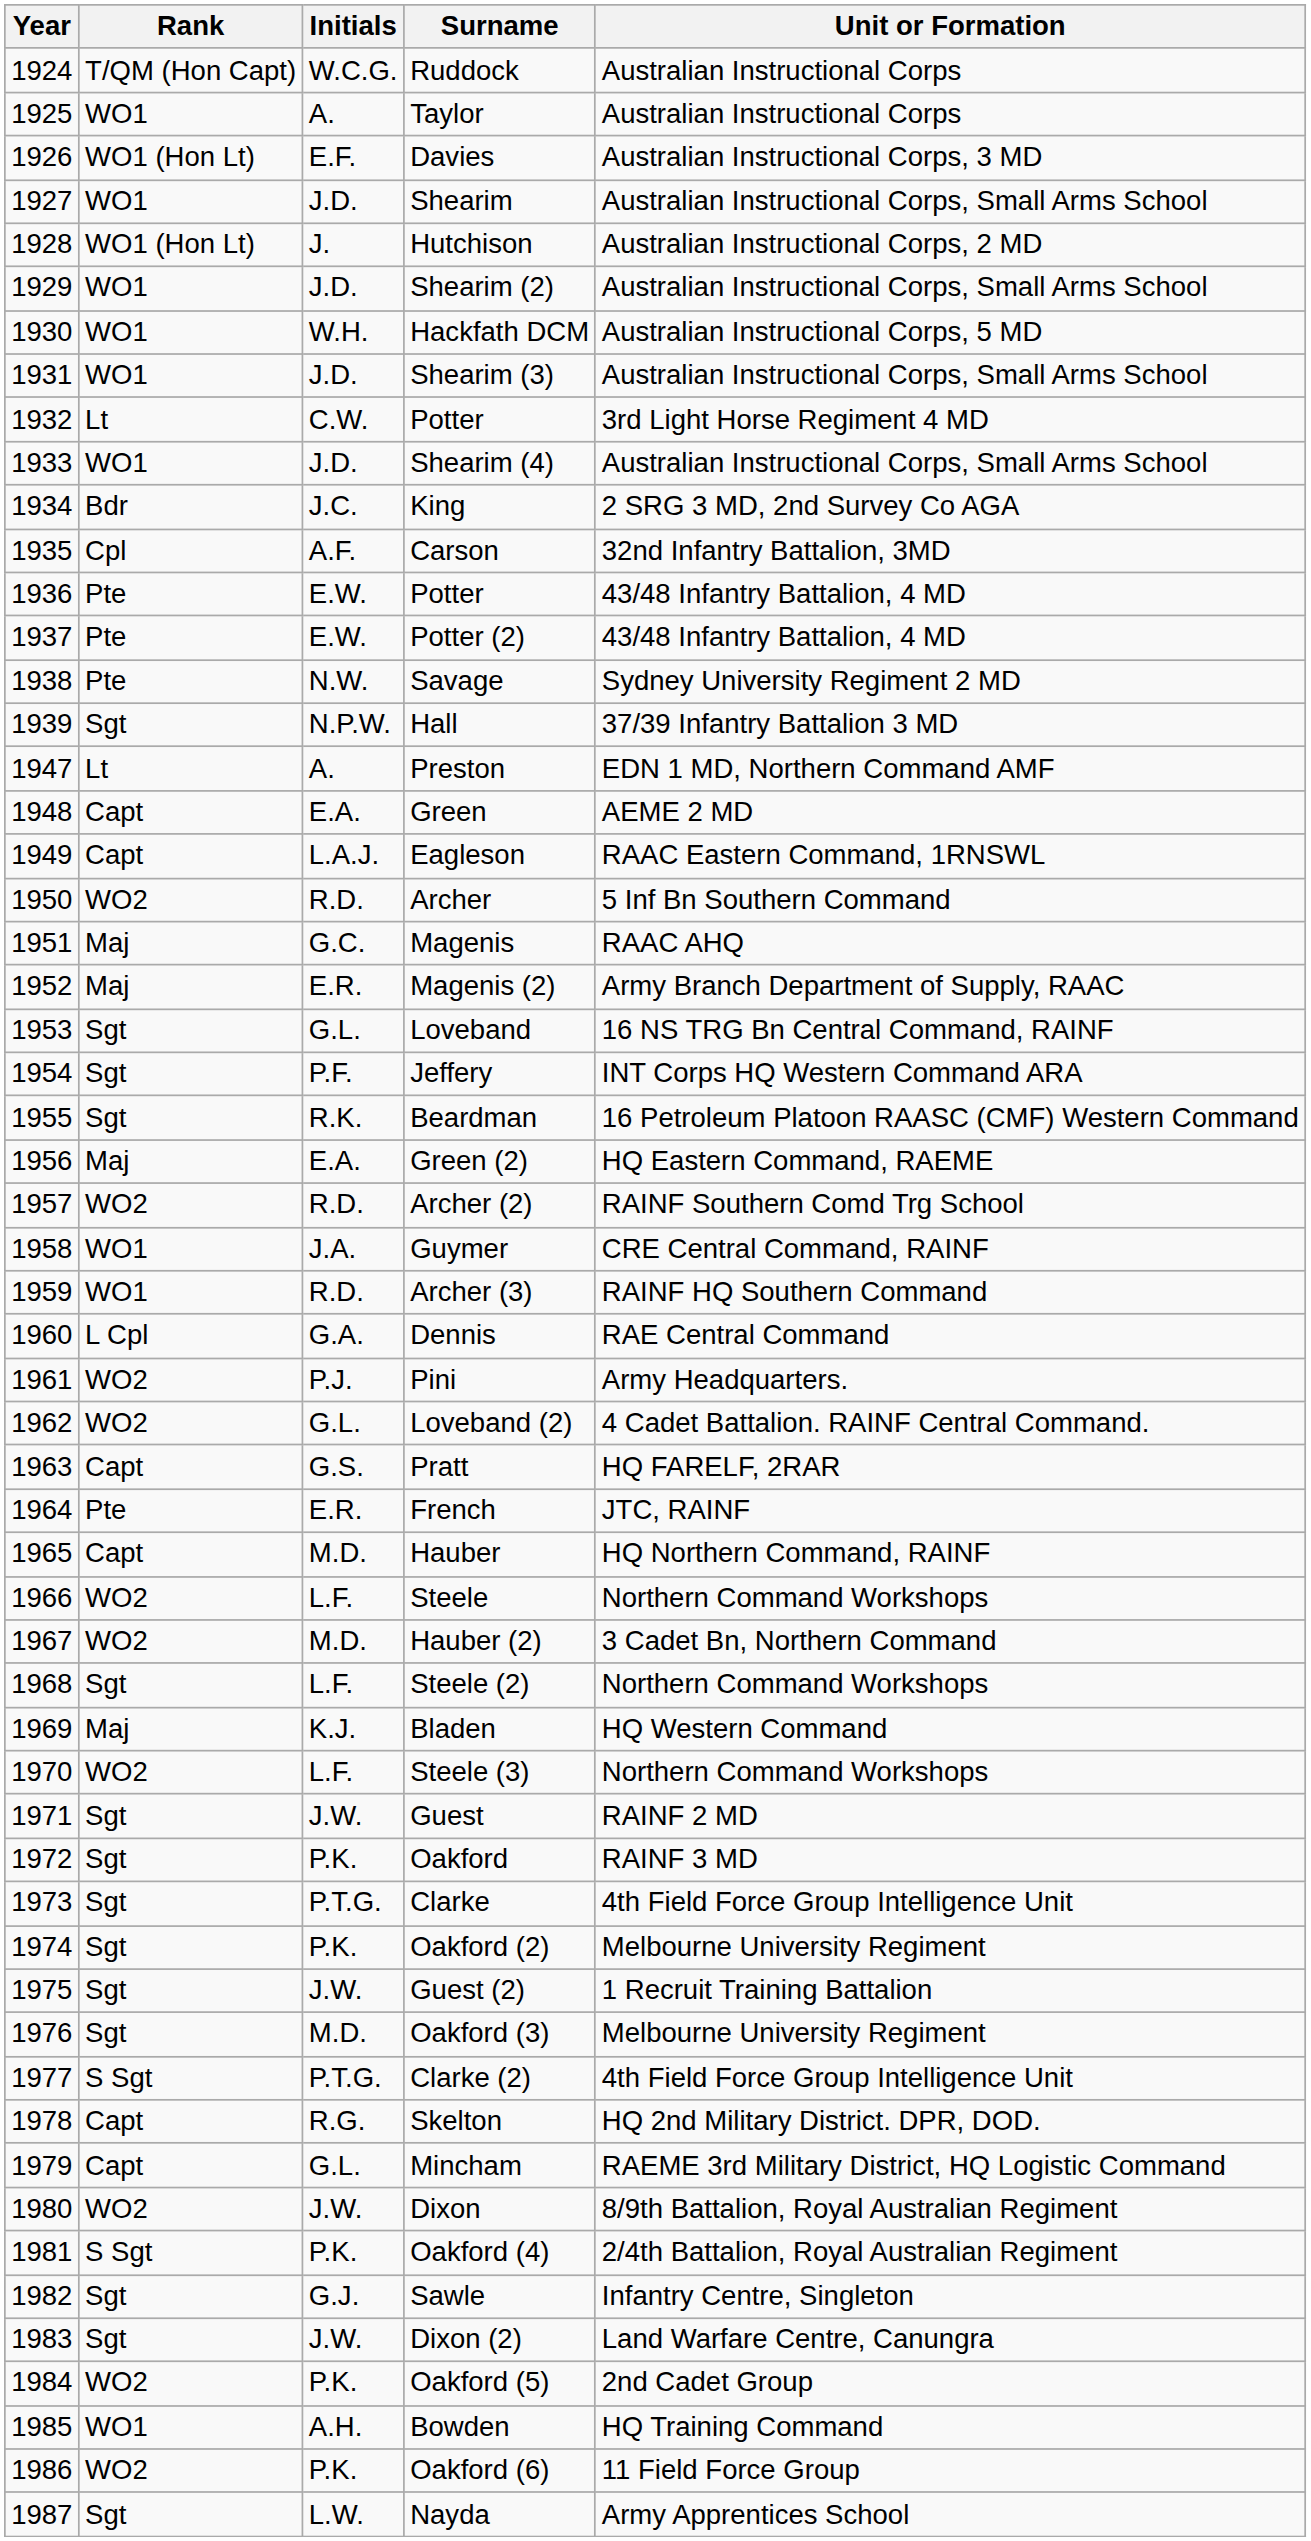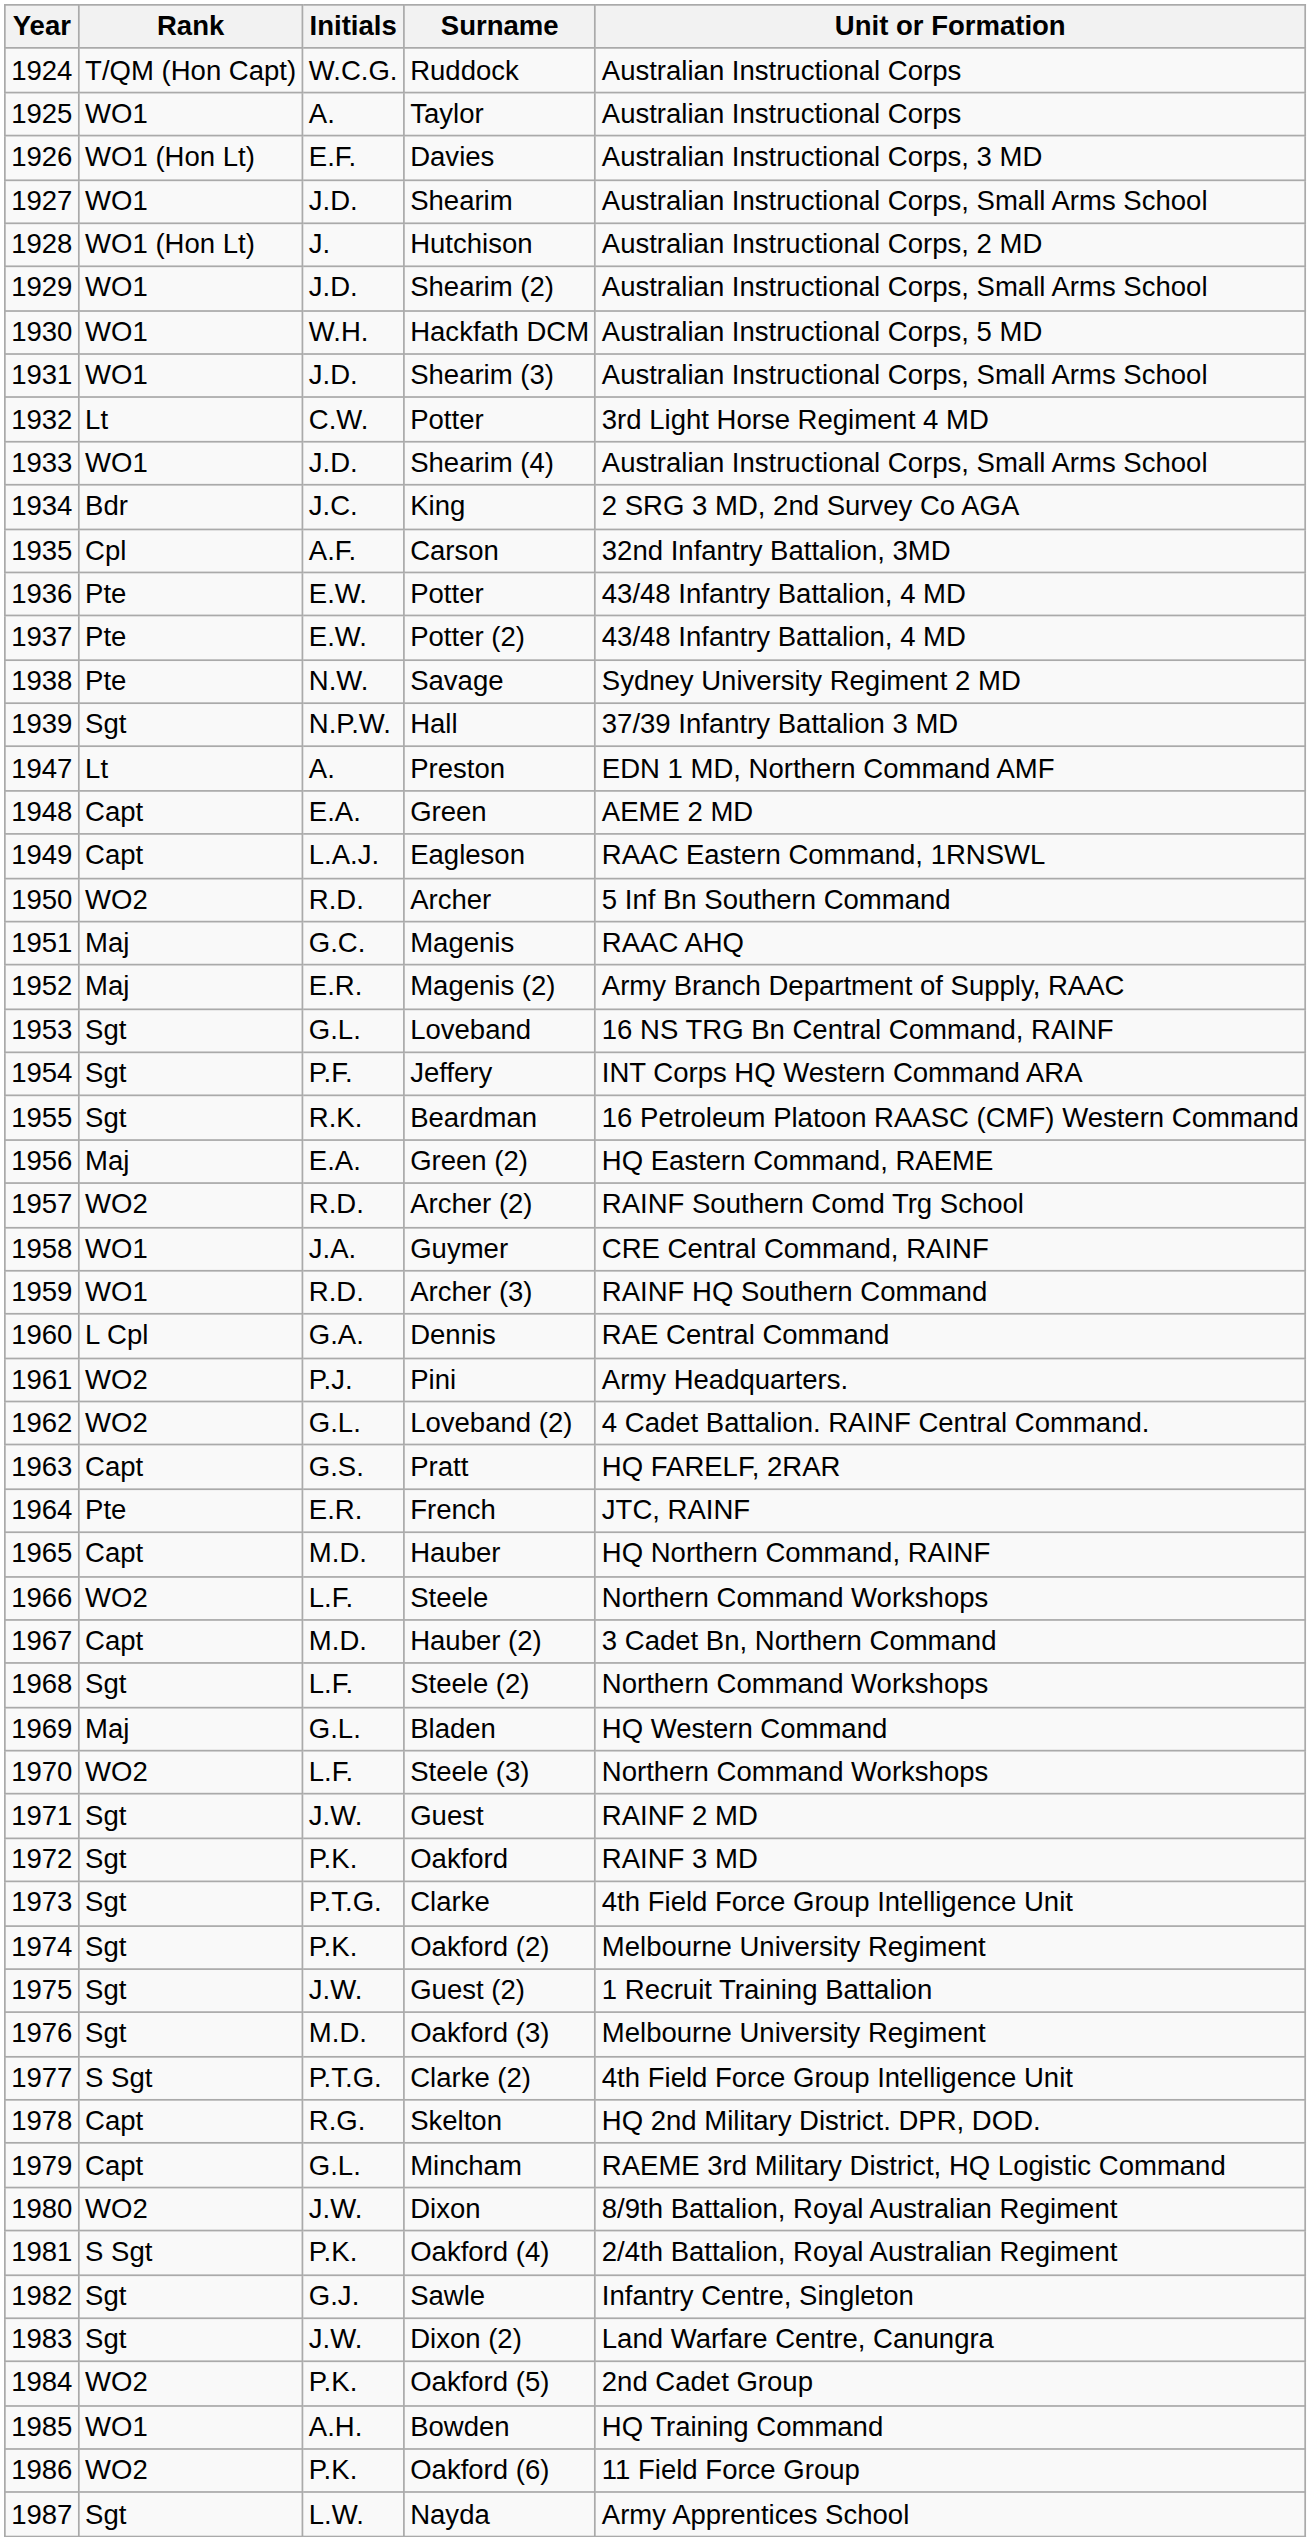 <table class="wikitable sortable collapsible">
 <tr>
 <th scope="row">Year</th>
 <th scope="row">Rank</th>
 <th scope="row">Initials</th>
 <th scope="row">Surname</th>
 <th scope="row">Unit or Formation</th>
 </tr>
 <tr>
 <td>1924</td>
 <td>T/QM (Hon Capt)</td>
 <td>W.C.G.</td>
 <td>Ruddock</td>
 <td>Australian Instructional Corps</td>
 </tr>
 <tr>
 <td>1925</td>
 <td>WO1</td>
 <td>A.</td>
 <td>Taylor</td>
 <td>Australian Instructional Corps</td>
 </tr>
 <tr>
 <td>1926</td>
 <td>WO1 (Hon Lt)</td>
 <td>E.F.</td>
 <td>Davies</td>
 <td>Australian Instructional Corps, 3 MD</td>
 </tr>
 <tr>
 <td>1927</td>
 <td>WO1</td>
 <td>J.D.</td>
 <td>Shearim</td>
 <td>Australian Instructional Corps, Small Arms School</td>
 </tr>
 <tr>
 <td>1928</td>
 <td>WO1 (Hon Lt)</td>
 <td>J.</td>
 <td>Hutchison</td>
 <td>Australian Instructional Corps, 2 MD</td>
 </tr>
 <tr>
 <td>1929</td>
 <td>WO1</td>
 <td>J.D.</td>
 <td>Shearim (2)</td>
 <td>Australian Instructional Corps, Small Arms School</td>
 </tr>
 <tr>
 <td>1930</td>
 <td>WO1</td>
 <td>W.H.</td>
 <td>Hackfath DCM</td>
 <td>Australian Instructional Corps, 5 MD</td>
 </tr>
 <tr>
 <td>1931</td>
 <td>WO1</td>
 <td>J.D.</td>
 <td>Shearim (3)</td>
 <td>Australian Instructional Corps, Small Arms School</td>
 </tr>
 <tr>
 <td>1932</td>
 <td>Lt</td>
 <td>C.W.</td>
 <td>Potter</td>
 <td>3rd Light Horse Regiment 4 MD</td>
 </tr>
 <tr>
 <td>1933</td>
 <td>WO1</td>
 <td>J.D.</td>
 <td>Shearim (4)</td>
 <td>Australian Instructional Corps, Small Arms School</td>
 </tr>
 <tr>
 <td>1934</td>
 <td>Bdr</td>
 <td>J.C.</td>
 <td>King</td>
 <td>2 SRG 3 MD, 2nd Survey Co AGA</td>
 </tr>
 <tr>
 <td>1935</td>
 <td>Cpl</td>
 <td>A.F.</td>
 <td>Carson</td>
 <td>32nd Infantry Battalion, 3MD</td>
 </tr>
 <tr>
 <td>1936</td>
 <td>Pte</td>
 <td>E.W.</td>
 <td>Potter</td>
 <td>43/48 Infantry Battalion, 4 MD</td>
 </tr>
 <tr>
 <td>1937</td>
 <td>Pte</td>
 <td>E.W.</td>
 <td>Potter (2)</td>
 <td>43/48 Infantry Battalion, 4 MD</td>
 </tr>
 <tr>
 <td>1938</td>
 <td>Pte</td>
 <td>N.W.</td>
 <td>Savage</td>
 <td>Sydney University Regiment 2 MD</td>
 </tr>
 <tr>
 <td>1939</td>
 <td>Sgt</td>
 <td>N.P.W.</td>
 <td>Hall</td>
 <td>37/39 Infantry Battalion 3 MD</td>
 </tr>
 <tr>
 <td>1947</td>
 <td>Lt</td>
 <td>A.</td>
 <td>Preston</td>
 <td>EDN 1 MD, Northern Command AMF</td>
 </tr>
 <tr>
 <td>1948</td>
 <td>Capt</td>
 <td>E.A.</td>
 <td>Green</td>
 <td>AEME 2 MD</td>
 </tr>
 <tr>
 <td>1949</td>
 <td>Capt</td>
 <td>L.A.J.</td>
 <td>Eagleson</td>
 <td>RAAC Eastern Command, 1RNSWL</td>
 </tr>
 <tr>
 <td>1950</td>
 <td>WO2</td>
 <td>R.D.</td>
 <td>Archer</td>
 <td>5 Inf Bn Southern Command</td>
 </tr>
 <tr>
 <td>1951</td>
 <td>Maj</td>
 <td>G.C.</td>
 <td>Magenis</td>
 <td>RAAC AHQ</td>
 </tr>
 <tr>
 <td>1952</td>
 <td>Maj</td>
 <td>E.R.</td>
 <td>Magenis (2)</td>
 <td>Army Branch Department of Supply, RAAC</td>
 </tr>
 <tr>
 <td>1953</td>
 <td>Sgt</td>
 <td>G.L.</td>
 <td>Loveband</td>
 <td>16 NS TRG Bn Central Command, RAINF</td>
 </tr>
 <tr>
 <td>1954</td>
 <td>Sgt</td>
 <td>P.F.</td>
 <td>Jeffery</td>
 <td>INT Corps HQ Western Command ARA</td>
 </tr>
 <tr>
 <td>1955</td>
 <td>Sgt</td>
 <td>R.K.</td>
 <td>Beardman</td>
 <td>16 Petroleum Platoon RAASC (CMF) Western Command</td>
 </tr>
 <tr>
 <td>1956</td>
 <td>Maj</td>
 <td>E.A.</td>
 <td>Green (2)</td>
 <td>HQ Eastern Command, RAEME</td>
 </tr>
 <tr>
 <td>1957</td>
 <td>WO2</td>
 <td>R.D.</td>
 <td>Archer (2)</td>
 <td>RAINF Southern Comd Trg School</td>
 </tr>
 <tr>
 <td>1958</td>
 <td>WO1</td>
 <td>J.A.</td>
 <td>Guymer</td>
 <td>CRE Central Command, RAINF</td>
 </tr>
 <tr>
 <td>1959</td>
 <td>WO1</td>
 <td>R.D.</td>
 <td>Archer (3)</td>
 <td>RAINF HQ Southern Command</td>
 </tr>
 <tr>
 <td>1960</td>
 <td>L Cpl</td>
 <td>G.A.</td>
 <td>Dennis</td>
 <td>RAE Central Command</td>
 </tr>
 <tr>
 <td>1961</td>
 <td>WO2</td>
 <td>P.J.</td>
 <td>Pini</td>
 <td>Army Headquarters.</td>
 </tr>
 <tr>
 <td>1962</td>
 <td>WO2</td>
 <td>G.L.</td>
 <td>Loveband (2)</td>
 <td>4 Cadet Battalion. RAINF Central Command.</td>
 </tr>
 <tr>
 <td>1963</td>
 <td>Capt</td>
 <td>G.S.</td>
 <td>Pratt</td>
 <td>HQ FARELF, 2RAR</td>
 </tr>
 <tr>
 <td>1964</td>
 <td>Pte</td>
 <td>E.R.</td>
 <td>French</td>
 <td>JTC, RAINF</td>
 </tr>
 <tr>
 <td>1965</td>
 <td>Capt</td>
 <td>M.D.</td>
 <td>Hauber</td>
 <td>HQ Northern Command, RAINF</td>
 </tr>
 <tr>
 <td>1966</td>
 <td>WO2</td>
 <td>L.F.</td>
 <td>Steele</td>
 <td>Northern Command Workshops</td>
 </tr>
 <tr>
 <td>1967</td>
-<td>WO2</td>
+<td>Capt</td>
 <td>M.D.</td>
 <td>Hauber (2)</td>
 <td>3 Cadet Bn, Northern Command</td>
 </tr>
 <tr>
 <td>1968</td>
 <td>Sgt</td>
 <td>L.F.</td>
 <td>Steele (2)</td>
 <td>Northern Command Workshops</td>
 </tr>
 <tr>
 <td>1969</td>
 <td>Maj</td>
-<td>K.J.</td>
+<td>G.L.</td>
 <td>Bladen</td>
 <td>HQ Western Command</td>
 </tr>
 <tr>
 <td>1970</td>
 <td>WO2</td>
 <td>L.F.</td>
 <td>Steele (3)</td>
 <td>Northern Command Workshops</td>
 </tr>
 <tr>
 <td>1971</td>
 <td>Sgt</td>
 <td>J.W.</td>
 <td>Guest</td>
 <td>RAINF 2 MD</td>
 </tr>
 <tr>
 <td>1972</td>
 <td>Sgt</td>
 <td>P.K.</td>
 <td>Oakford</td>
 <td>RAINF 3 MD</td>
 </tr>
 <tr>
 <td>1973</td>
 <td>Sgt</td>
 <td>P.T.G.</td>
 <td>Clarke</td>
 <td>4th Field Force Group Intelligence Unit</td>
 </tr>
 <tr>
 <td>1974</td>
 <td>Sgt</td>
 <td>P.K.</td>
 <td>Oakford (2)</td>
 <td>Melbourne University Regiment</td>
 </tr>
 <tr>
 <td>1975</td>
 <td>Sgt</td>
 <td>J.W.</td>
 <td>Guest (2)</td>
 <td>1 Recruit Training Battalion</td>
 </tr>
 <tr>
 <td>1976</td>
 <td>Sgt</td>
 <td>M.D.</td>
 <td>Oakford (3)</td>
 <td>Melbourne University Regiment</td>
 </tr>
 <tr>
 <td>1977</td>
 <td>S Sgt</td>
 <td>P.T.G.</td>
 <td>Clarke (2)</td>
 <td>4th Field Force Group Intelligence Unit</td>
 </tr>
 <tr>
 <td>1978</td>
 <td>Capt</td>
 <td>R.G.</td>
 <td>Skelton</td>
 <td>HQ 2nd Military District. DPR, DOD.</td>
 </tr>
 <tr>
 <td>1979</td>
 <td>Capt</td>
 <td>G.L.</td>
 <td>Mincham</td>
 <td>RAEME 3rd Military District, HQ Logistic Command</td>
 </tr>
 <tr>
 <td>1980</td>
 <td>WO2</td>
 <td>J.W.</td>
 <td>Dixon</td>
 <td>8/9th Battalion, Royal Australian Regiment</td>
 </tr>
 <tr>
 <td>1981</td>
 <td>S Sgt</td>
 <td>P.K.</td>
 <td>Oakford (4)</td>
 <td>2/4th Battalion, Royal Australian Regiment</td>
 </tr>
 <tr>
 <td>1982</td>
 <td>Sgt</td>
 <td>G.J.</td>
 <td>Sawle</td>
 <td>Infantry Centre, Singleton</td>
 </tr>
 <tr>
 <td>1983</td>
 <td>Sgt</td>
 <td>J.W.</td>
 <td>Dixon (2)</td>
 <td>Land Warfare Centre, Canungra</td>
 </tr>
 <tr>
 <td>1984</td>
 <td>WO2</td>
 <td>P.K.</td>
 <td>Oakford (5)</td>
 <td>2nd Cadet Group</td>
 </tr>
 <tr>
 <td>1985</td>
 <td>WO1</td>
 <td>A.H.</td>
 <td>Bowden</td>
 <td>HQ Training Command</td>
 </tr>
 <tr>
 <td>1986</td>
 <td>WO2</td>
 <td>P.K.</td>
 <td>Oakford (6)</td>
 <td>11 Field Force Group</td>
 </tr>
 <tr>
 <td>1987</td>
 <td>Sgt</td>
 <td>L.W.</td>
 <td>Nayda</td>
 <td>Army Apprentices School</td>
 </tr>
 <tr>
 </tr>
 </table>
